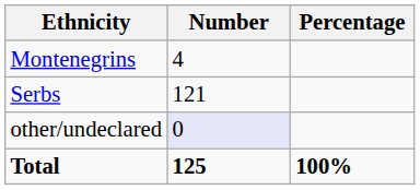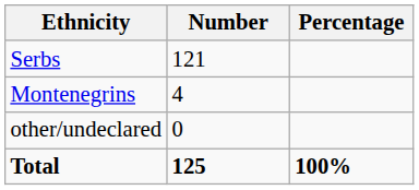 <table class="wikitable">
 <tr>
 <th width="100px">Ethnicity</th>
 <th width="80px">Number</th>
 <th width="80px">Percentage</th>
 </tr>
 <tr>
+<td><a href='#'>Serbs</a></td>
+<td>121</td>
+<td></td>
+</tr>
+<tr>
 <td><a href='#'>Montenegrins</a></td>
 <td>4</td>
 <td></td>
 </tr>
 <tr>
-<td><a href='#'>Serbs</a></td>
-<td>121</td>
-<td></td>
-</tr>
-<tr>
 <td>other/undeclared</td>
-<td style="background: lavender;">0</td>
+<td>0</td>
 <td></td>
 </tr>
 <tr>
 <td><strong>Total</strong></td>
 <td><strong>125</strong></td>
 <td><strong>100%</strong></td>
 </tr>
 </table>
